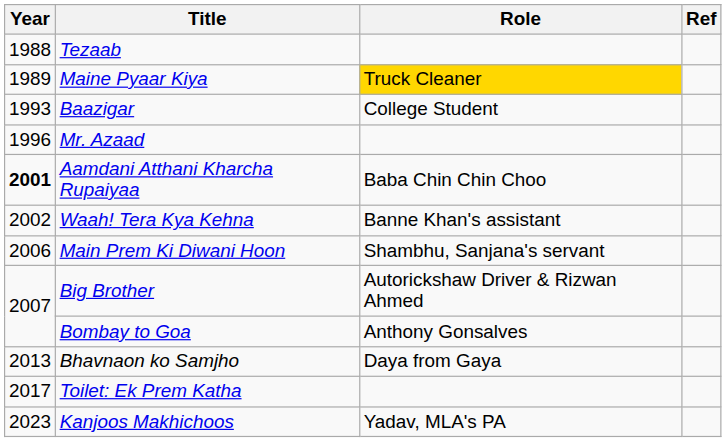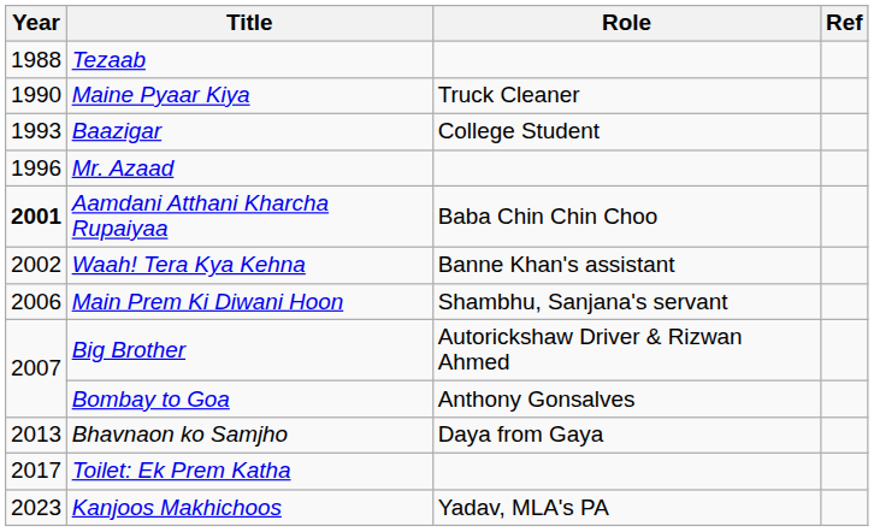 <table class="wikitable sortable">
 <tr>
 <th>Year</th>
 <th>Title</th>
 <th>Role</th>
 <th>Ref</th>
 </tr>
 <tr>
 <td>1988</td>
 <td><em><a href='#'>Tezaab</a></em></td>
 <td></td>
 <td></td>
 </tr>
 <tr>
-<td>1989</td>
+<td>1990</td>
 <td><em><a href='#'>Maine Pyaar Kiya</a></em></td>
-<td style="background: gold;">Truck Cleaner</td>
+<td>Truck Cleaner</td>
 <td></td>
 </tr>
 <tr>
 <td>1993</td>
 <td><em><a href='#'>Baazigar</a></em></td>
 <td>College Student</td>
 <td></td>
 </tr>
 <tr>
 <td>1996</td>
 <td><em><a href='#'>Mr. Azaad</a></em></td>
 <td></td>
 <td></td>
 </tr>
 <tr>
 <td><strong>2001</strong></td>
 <td><em><a href='#'>Aamdani Atthani Kharcha Rupaiyaa</a></em></td>
 <td>Baba Chin Chin Choo</td>
 <td></td>
 </tr>
 <tr>
 <td>2002</td>
 <td><em><a href='#'>Waah! Tera Kya Kehna</a></em></td>
 <td>Banne Khan's assistant</td>
 <td></td>
 </tr>
 <tr>
 <td>2006</td>
 <td><em><a href='#'>Main Prem Ki Diwani Hoon</a></em></td>
 <td>Shambhu, Sanjana's servant</td>
 <td></td>
 </tr>
 <tr>
 <td rowspan="2">2007</td>
 <td><em><a href='#'>Big Brother</a></em></td>
 <td>Autorickshaw Driver & Rizwan Ahmed</td>
 <td></td>
 </tr>
 <tr>
 <td><em><a href='#'>Bombay to Goa</a></em></td>
 <td>Anthony Gonsalves</td>
 <td></td>
 </tr>
 <tr>
 <td>2013</td>
 <td><em>Bhavnaon ko Samjho</em></td>
 <td>Daya from Gaya</td>
 <td></td>
 </tr>
 <tr>
 <td>2017</td>
 <td><em><a href='#'>Toilet: Ek Prem Katha</a></em></td>
 <td></td>
 <td></td>
 </tr>
 <tr>
 <td>2023</td>
 <td><em><a href='#'>Kanjoos Makhichoos</a></em></td>
 <td>Yadav, MLA's PA</td>
 <td></td>
 </tr>
 </table>
